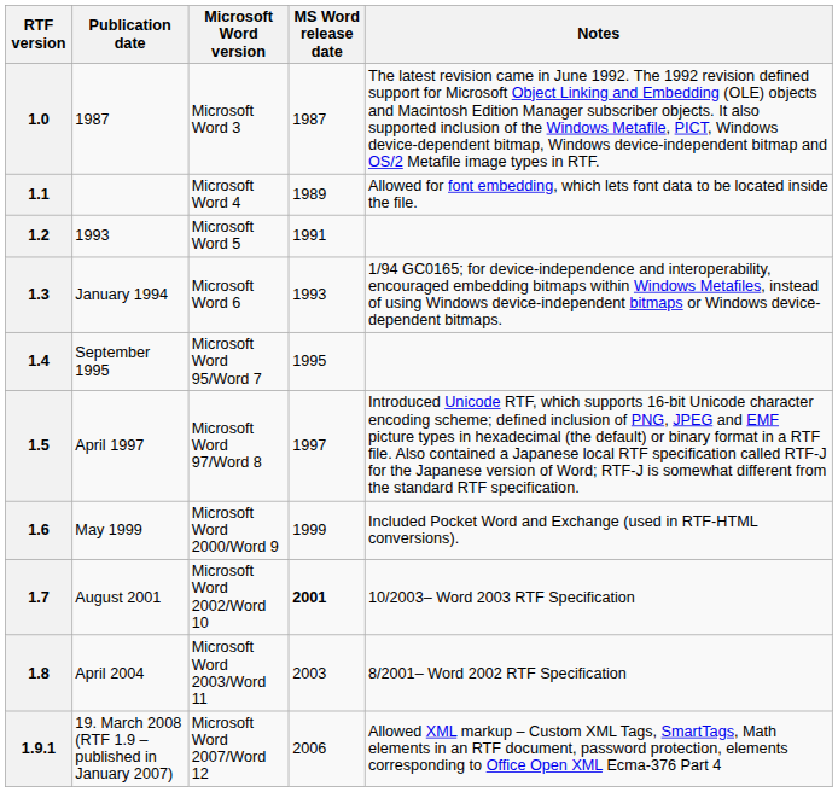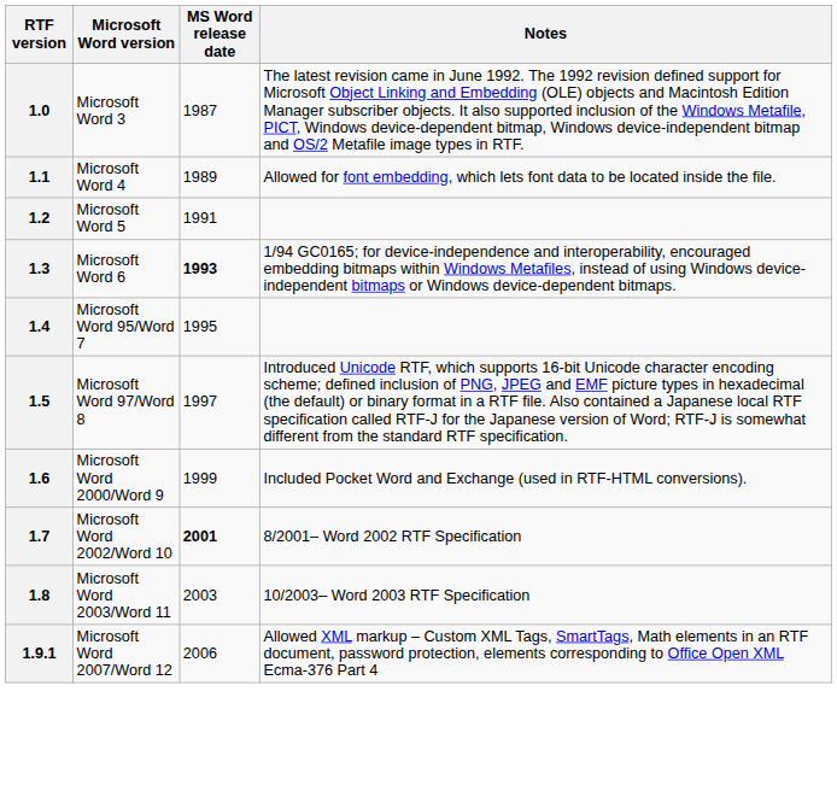 <table class="wikitable sortable">
 <tr>
 <th>RTF version</th>
-<th>Publication date</th>
 <th>Microsoft Word version</th>
 <th>MS Word release date</th>
 <th>Notes</th>
 </tr>
 <tr>
 <th>1.0</th>
-<td>1987</td>
 <td>Microsoft Word 3</td>
 <td>1987</td>
 <td>The latest revision came in June 1992. The 1992 revision defined support for Microsoft <a href='#'>Object Linking and Embedding</a> (OLE) objects and Macintosh Edition Manager subscriber objects. It also supported inclusion of the <a href='#'>Windows Metafile</a>, <a href='#'>PICT</a>, Windows device-dependent bitmap, Windows device-independent bitmap and <a href='#'>OS/2</a> Metafile image types in RTF.</td>
 </tr>
 <tr>
 <th>1.1</th>
-<td></td>
 <td>Microsoft Word 4</td>
 <td>1989</td>
 <td>Allowed for <a href='#'>font embedding</a>, which lets font data to be located inside the file.</td>
 </tr>
 <tr>
 <th>1.2</th>
-<td>1993</td>
 <td>Microsoft Word 5</td>
 <td>1991</td>
 <td></td>
 </tr>
 <tr>
 <th>1.3</th>
-<td>January 1994</td>
 <td>Microsoft Word 6</td>
-<td>1993</td>
+<td><strong>1993</strong></td>
 <td>1/94 GC0165; for device-independence and interoperability, encouraged embedding bitmaps within <a href='#'>Windows Metafiles</a>, instead of using Windows device-independent <a href='#'>bitmaps</a> or Windows device-dependent bitmaps.</td>
 </tr>
 <tr>
 <th>1.4</th>
-<td>September 1995</td>
 <td>Microsoft Word 95/Word 7</td>
 <td>1995</td>
 <td></td>
 </tr>
 <tr>
 <th>1.5</th>
-<td>April 1997</td>
 <td>Microsoft Word 97/Word 8</td>
 <td>1997</td>
 <td>Introduced <a href='#'>Unicode</a> RTF, which supports 16-bit Unicode character encoding scheme; defined inclusion of <a href='#'>PNG</a>, <a href='#'>JPEG</a> and <a href='#'>EMF</a> picture types in hexadecimal (the default) or binary format in a RTF file. Also contained a Japanese local RTF specification called RTF-J for the Japanese version of Word; RTF-J is somewhat different from the standard RTF specification.</td>
 </tr>
 <tr>
 <th>1.6</th>
-<td>May 1999</td>
 <td>Microsoft Word 2000/Word 9</td>
 <td>1999</td>
 <td>Included Pocket Word and Exchange (used in RTF-HTML conversions).</td>
 </tr>
 <tr>
 <th>1.7</th>
-<td>August 2001</td>
 <td>Microsoft Word 2002/Word 10</td>
 <td><strong>2001</strong></td>
+<td>8/2001– Word 2002 RTF Specification</td>
+</tr>
+<tr>
+<th>1.8</th>
+<td>Microsoft Word 2003/Word 11</td>
+<td>2003</td>
 <td>10/2003– Word 2003 RTF Specification</td>
 </tr>
 <tr>
-<th>1.8</th>
-<td>April 2004</td>
-<td>Microsoft Word 2003/Word 11</td>
-<td>2003</td>
-<td>8/2001– Word 2002 RTF Specification</td>
-</tr>
-<tr>
 <th>1.9.1</th>
-<td>19. March 2008 <br>(RTF 1.9 – published in January 2007)</td>
 <td>Microsoft Word 2007/Word 12</td>
 <td>2006</td>
 <td>Allowed <a href='#'>XML</a> markup – Custom XML Tags, <a href='#'>SmartTags</a>, Math elements in an RTF document, password protection, elements corresponding to <a href='#'>Office Open XML</a> Ecma-376 Part 4</td>
 </tr>
 </table>
